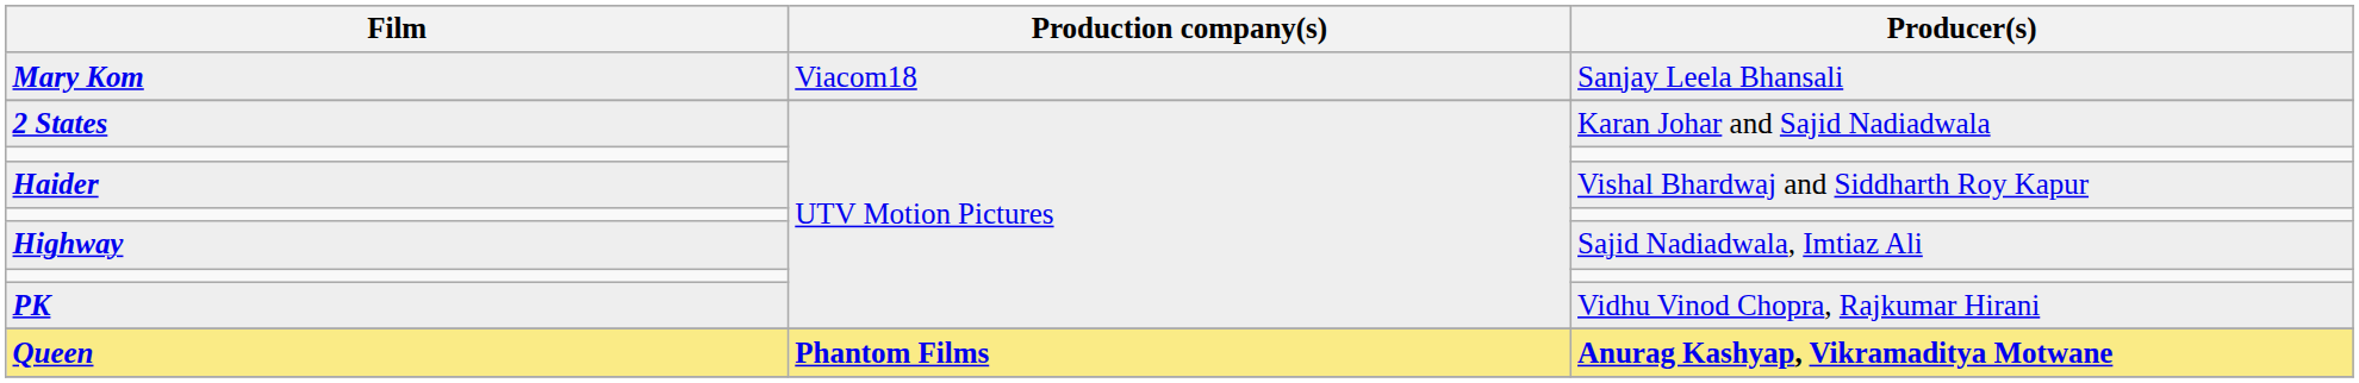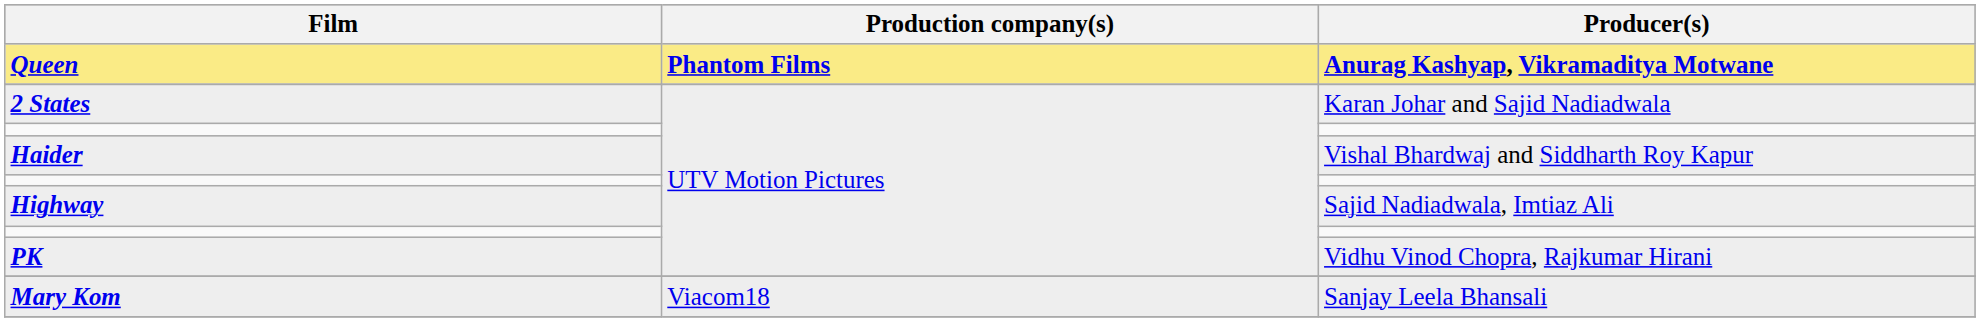 <table class="wikitable" border="1" width="100%">
 <tr style="background:#bebebe">
 <th width="33%">Film</th>
 <th width="33%">Production company(s)</th>
 <th width="33%">Producer(s)</th>
 </tr>
-<tr style="background:#EEEEEE">
-<td><strong><em><a href='#'>Mary Kom</a></em></strong></td>
-<td><a href='#'>Viacom18</a></td>
-<td><a href='#'>Sanjay Leela Bhansali</a></td>
+<tr style="background:#FAEB86">
+<td><strong><em><a href='#'>Queen</a></em></strong></td>
+<td><strong><a href='#'>Phantom Films</a></strong></td>
+<td><strong><a href='#'>Anurag Kashyap</a>, <a href='#'>Vikramaditya Motwane</a></strong></td>
 </tr>
 <tr>
 </tr>
 <tr style="background:#EEEEEE">
 <td><strong><em><a href='#'>2 States</a></em></strong></td>
 <td rowspan="7"><a href='#'>UTV Motion Pictures</a></td>
 <td><a href='#'>Karan Johar</a> and <a href='#'>Sajid Nadiadwala</a></td>
 </tr>
 <tr>
 <td></td>
 <td></td>
 </tr>
 <tr style="background:#EEEEEE">
 <td><strong><em><a href='#'>Haider</a></em></strong></td>
 <td><a href='#'>Vishal Bhardwaj</a> and <a href='#'>Siddharth Roy Kapur</a></td>
 </tr>
 <tr>
 <td></td>
 <td></td>
 </tr>
 <tr style="background:#EEEEEE">
 <td><strong><em><a href='#'>Highway</a></em></strong></td>
 <td><a href='#'>Sajid Nadiadwala</a>, <a href='#'>Imtiaz Ali</a></td>
 </tr>
 <tr>
 <td></td>
 <td></td>
 </tr>
 <tr style="background:#EEEEEE">
 <td><strong><em><a href='#'>PK</a></em></strong></td>
 <td><a href='#'>Vidhu Vinod Chopra</a>, <a href='#'>Rajkumar Hirani</a></td>
 </tr>
 <tr>
 </tr>
-<tr style="background:#FAEB86">
-<td><strong><em><a href='#'>Queen</a></em></strong></td>
-<td><strong><a href='#'>Phantom Films</a></strong></td>
-<td><strong><a href='#'>Anurag Kashyap</a>, <a href='#'>Vikramaditya Motwane</a></strong></td>
+<tr style="background:#EEEEEE">
+<td><strong><em><a href='#'>Mary Kom</a></em></strong></td>
+<td><a href='#'>Viacom18</a></td>
+<td><a href='#'>Sanjay Leela Bhansali</a></td>
 </tr>
 <tr>
 </tr>
 </table>
